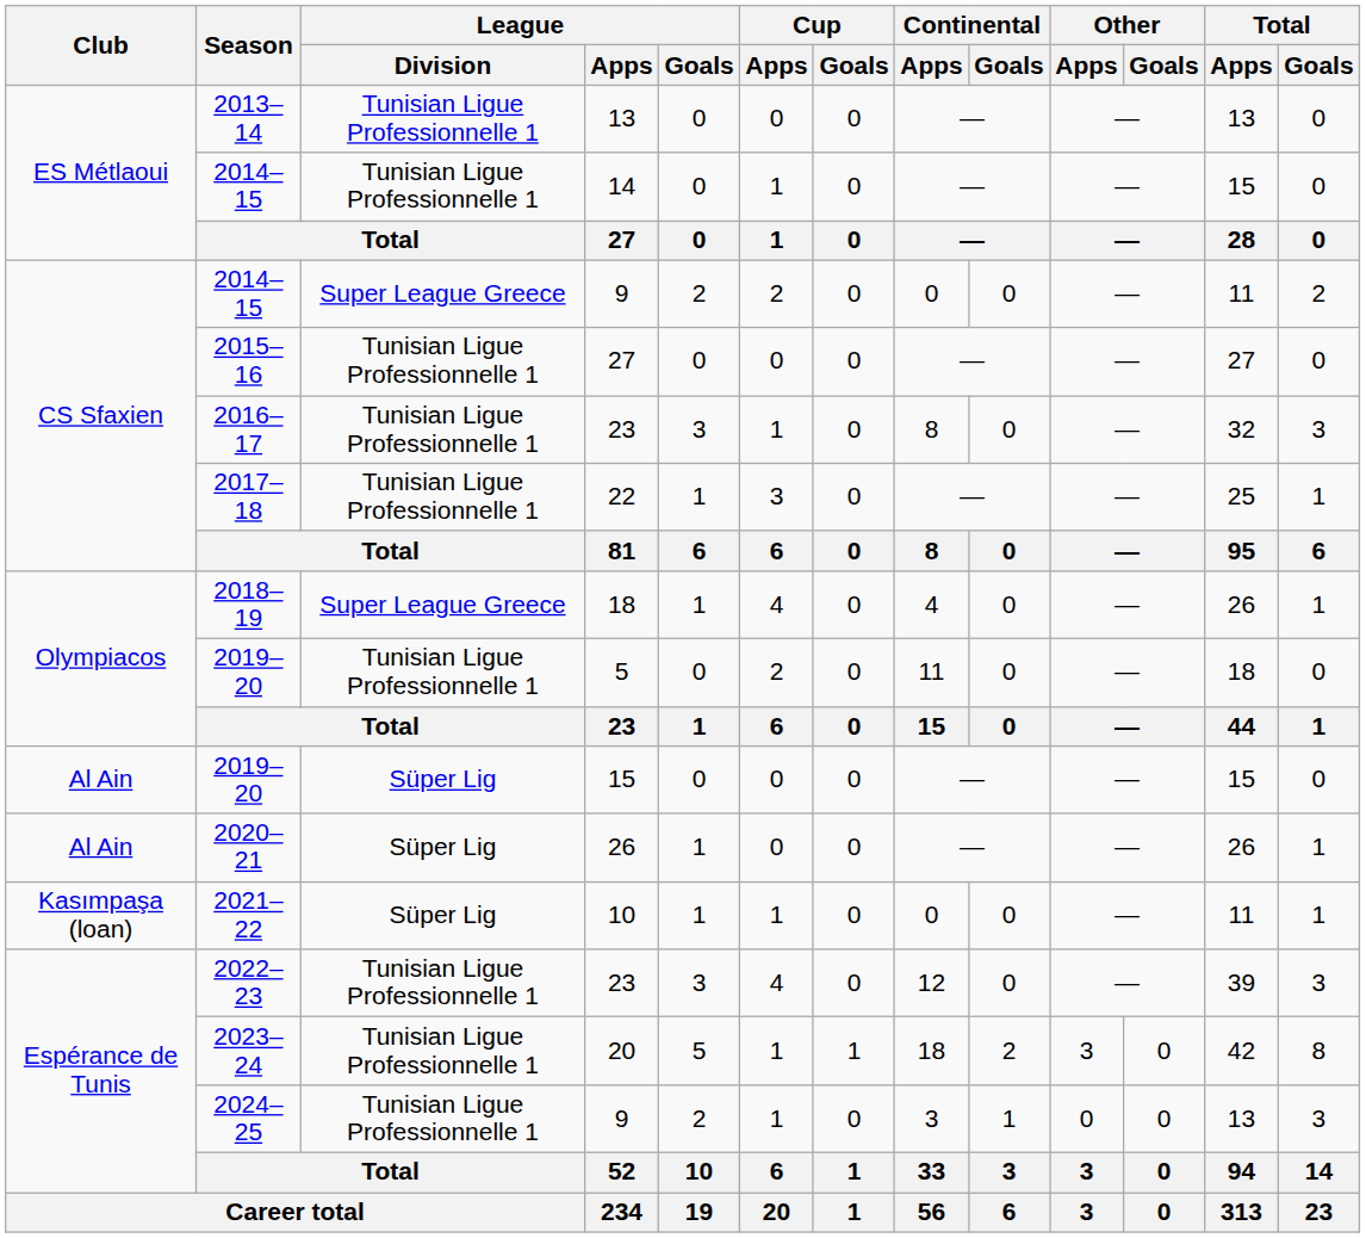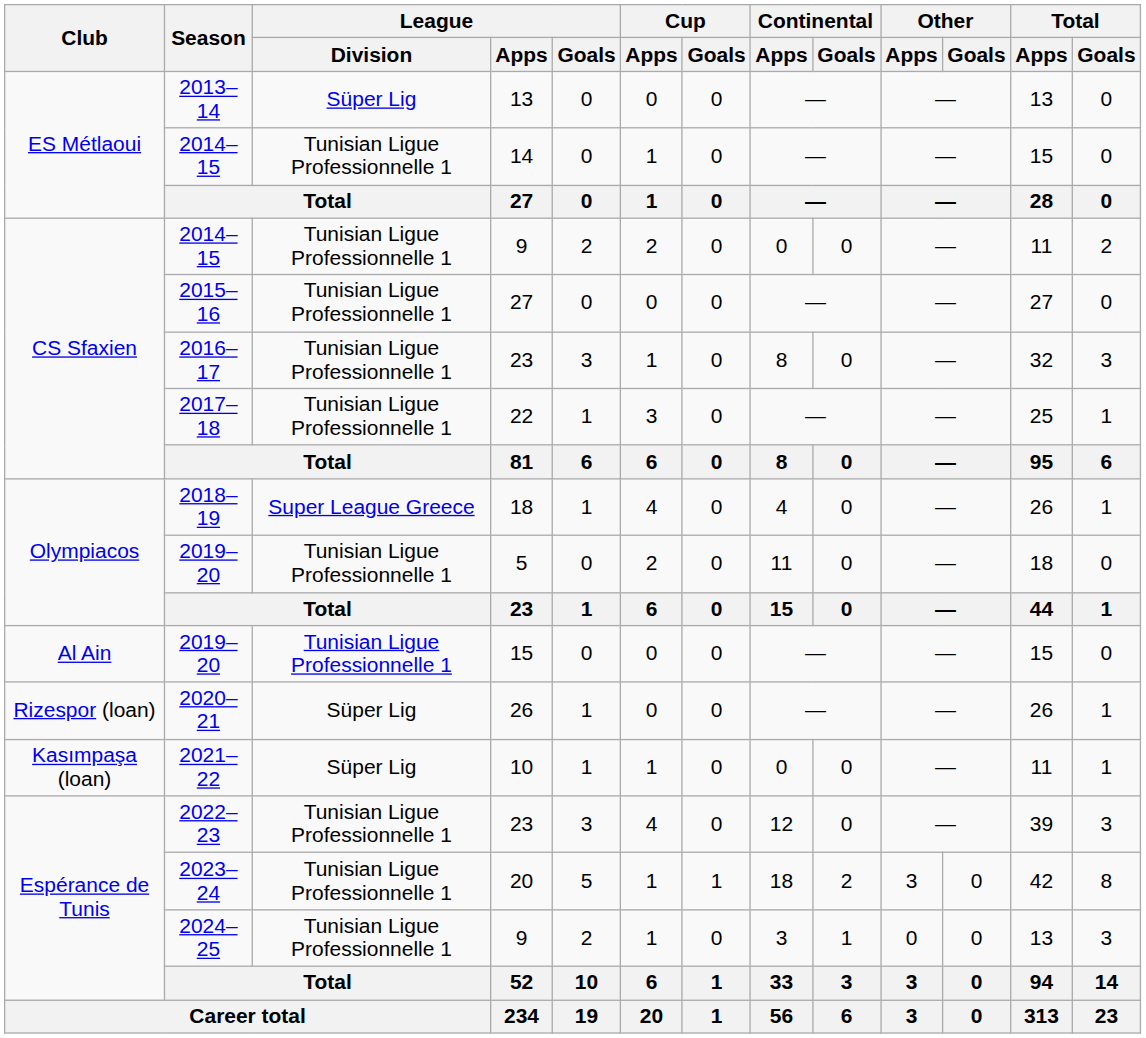 <table class="wikitable" style="text-align:center">
 <tr>
 <th rowspan=2>Club</th>
 <th rowspan=2>Season</th>
 <th colspan=3>League</th>
 <th colspan=2>Cup</th>
 <th colspan=2>Continental</th>
 <th colspan=2>Other</th>
 <th colspan=2>Total</th>
 </tr>
 <tr>
 <th>Division</th>
 <th>Apps</th>
 <th>Goals</th>
 <th>Apps</th>
 <th>Goals</th>
 <th>Apps</th>
 <th>Goals</th>
 <th>Apps</th>
 <th>Goals</th>
 <th>Apps</th>
 <th>Goals</th>
 </tr>
 <tr>
 <td rowspan=3><a href='#'>ES Métlaoui</a></td>
 <td><a href='#'>2013–14</a></td>
-<td><a href='#'>Tunisian Ligue Professionnelle 1</a></td>
+<td><a href='#'>Süper Lig</a></td>
 <td>13</td>
 <td>0</td>
 <td>0</td>
 <td>0</td>
 <td colspan=2>—</td>
 <td colspan=2>—</td>
 <td>13</td>
 <td>0</td>
 </tr>
 <tr>
 <td><a href='#'>2014–15</a></td>
 <td>Tunisian Ligue Professionnelle 1</td>
 <td>14</td>
 <td>0</td>
 <td>1</td>
 <td>0</td>
 <td colspan=2>—</td>
 <td colspan=2>—</td>
 <td>15</td>
 <td>0</td>
 </tr>
 <tr>
 <th colspan=2>Total</th>
 <th>27</th>
 <th>0</th>
 <th>1</th>
 <th>0</th>
 <th colspan=2>—</th>
 <th colspan=2>—</th>
 <th>28</th>
 <th>0</th>
 </tr>
 <tr>
 <td rowspan=5><a href='#'>CS Sfaxien</a></td>
 <td><a href='#'>2014–15</a></td>
-<td><a href='#'>Super League Greece</a></td>
+<td>Tunisian Ligue Professionnelle 1</td>
 <td>9</td>
 <td>2</td>
 <td>2</td>
 <td>0</td>
 <td>0</td>
 <td>0</td>
 <td colspan=2>—</td>
 <td>11</td>
 <td>2</td>
 </tr>
 <tr>
 <td><a href='#'>2015–16</a></td>
 <td>Tunisian Ligue Professionnelle 1</td>
 <td>27</td>
 <td>0</td>
 <td>0</td>
 <td>0</td>
 <td colspan=2>—</td>
 <td colspan=2>—</td>
 <td>27</td>
 <td>0</td>
 </tr>
 <tr>
 <td><a href='#'>2016–17</a></td>
 <td>Tunisian Ligue Professionnelle 1</td>
 <td>23</td>
 <td>3</td>
 <td>1</td>
 <td>0</td>
 <td>8</td>
 <td>0</td>
 <td colspan=2>—</td>
 <td>32</td>
 <td>3</td>
 </tr>
 <tr>
 <td><a href='#'>2017–18</a></td>
 <td>Tunisian Ligue Professionnelle 1</td>
 <td>22</td>
 <td>1</td>
 <td>3</td>
 <td>0</td>
 <td colspan=2>—</td>
 <td colspan=2>—</td>
 <td>25</td>
 <td>1</td>
 </tr>
 <tr>
 <th colspan=2>Total</th>
 <th>81</th>
 <th>6</th>
 <th>6</th>
 <th>0</th>
 <th>8</th>
 <th>0</th>
 <th colspan=2>—</th>
 <th>95</th>
 <th>6</th>
 </tr>
 <tr>
 <td rowspan=3><a href='#'>Olympiacos</a></td>
 <td><a href='#'>2018–19</a></td>
 <td><a href='#'>Super League Greece</a></td>
 <td>18</td>
 <td>1</td>
 <td>4</td>
 <td>0</td>
 <td>4</td>
 <td>0</td>
 <td colspan=2>—</td>
 <td>26</td>
 <td>1</td>
 </tr>
 <tr>
 <td><a href='#'>2019–20</a></td>
 <td>Tunisian Ligue Professionnelle 1</td>
 <td>5</td>
 <td>0</td>
 <td>2</td>
 <td>0</td>
 <td>11</td>
 <td>0</td>
 <td colspan=2>—</td>
 <td>18</td>
 <td>0</td>
 </tr>
 <tr>
 <th colspan=2>Total</th>
 <th>23</th>
 <th>1</th>
 <th>6</th>
 <th>0</th>
 <th>15</th>
 <th>0</th>
 <th colspan=2>—</th>
 <th>44</th>
 <th>1</th>
 </tr>
 <tr>
 <td><a href='#'>Al Ain</a></td>
 <td><a href='#'>2019–20</a></td>
-<td><a href='#'>Süper Lig</a></td>
+<td><a href='#'>Tunisian Ligue Professionnelle 1</a></td>
 <td>15</td>
 <td>0</td>
 <td>0</td>
 <td>0</td>
 <td colspan=2>—</td>
 <td colspan=2>—</td>
 <td>15</td>
 <td>0</td>
 </tr>
 <tr>
-<td><a href='#'>Al Ain</a></td>
+<td><a href='#'>Rizespor</a> (loan)</td>
 <td><a href='#'>2020–21</a></td>
 <td>Süper Lig</td>
 <td>26</td>
 <td>1</td>
 <td>0</td>
 <td>0</td>
 <td colspan=2>—</td>
 <td colspan=2>—</td>
 <td>26</td>
 <td>1</td>
 </tr>
 <tr>
 <td><a href='#'>Kasımpaşa</a> (loan)</td>
 <td><a href='#'>2021–22</a></td>
 <td>Süper Lig</td>
 <td>10</td>
 <td>1</td>
 <td>1</td>
 <td>0</td>
 <td>0</td>
 <td>0</td>
 <td colspan=2>—</td>
 <td>11</td>
 <td>1</td>
 </tr>
 <tr>
 <td rowspan=4><a href='#'>Espérance de Tunis</a></td>
 <td><a href='#'>2022–23</a></td>
 <td>Tunisian Ligue Professionnelle 1</td>
 <td>23</td>
 <td>3</td>
 <td>4</td>
 <td>0</td>
 <td>12</td>
 <td>0</td>
 <td colspan=2>—</td>
 <td>39</td>
 <td>3</td>
 </tr>
 <tr>
 <td><a href='#'>2023–24</a></td>
 <td>Tunisian Ligue Professionnelle 1</td>
 <td>20</td>
 <td>5</td>
 <td>1</td>
 <td>1</td>
 <td>18</td>
 <td>2</td>
 <td>3</td>
 <td>0</td>
 <td>42</td>
 <td>8</td>
 </tr>
 <tr>
 <td><a href='#'>2024–25</a></td>
 <td>Tunisian Ligue Professionnelle 1</td>
 <td>9</td>
 <td>2</td>
 <td>1</td>
 <td>0</td>
 <td>3</td>
 <td>1</td>
 <td>0</td>
 <td>0</td>
 <td>13</td>
 <td>3</td>
 </tr>
 <tr>
 <th colspan=2>Total</th>
 <th>52</th>
 <th>10</th>
 <th>6</th>
 <th>1</th>
 <th>33</th>
 <th>3</th>
 <th>3</th>
 <th>0</th>
 <th>94</th>
 <th>14</th>
 </tr>
 <tr>
 <th colspan=3>Career total</th>
 <th>234</th>
 <th>19</th>
 <th>20</th>
 <th>1</th>
 <th>56</th>
 <th>6</th>
 <th>3</th>
 <th>0</th>
 <th>313</th>
 <th>23</th>
 </tr>
 </table>
